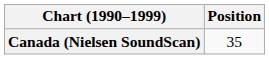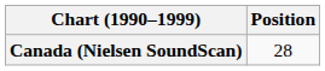 <table class="wikitable plainrowheaders" style="text-align:center">
 <tr>
 <th scope="col">Chart (1990–1999)</th>
 <th scope="col">Position</th>
 </tr>
 <tr>
 <th scope="row">Canada (Nielsen SoundScan)</th>
-<td>35</td>
+<td>28</td>
 </tr>
 </table>
